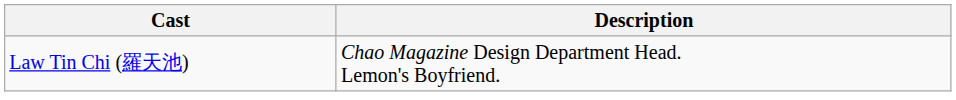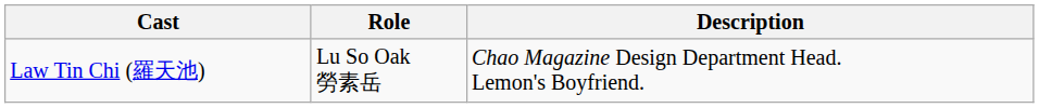 <table class="wikitable" width="60%">
 <tr>
 <th>Cast</th>
+<th>Role</th>
 <th>Description</th>
 </tr>
 <tr>
 <td><a href='#'>Law Tin Chi</a> (<a href='#'>羅天池</a>)</td>
+<td>Lu So Oak <br> 勞素岳</td>
 <td><em>Chao Magazine</em> Design Department Head. <br> Lemon's Boyfriend.</td>
 </tr>
 </table>
